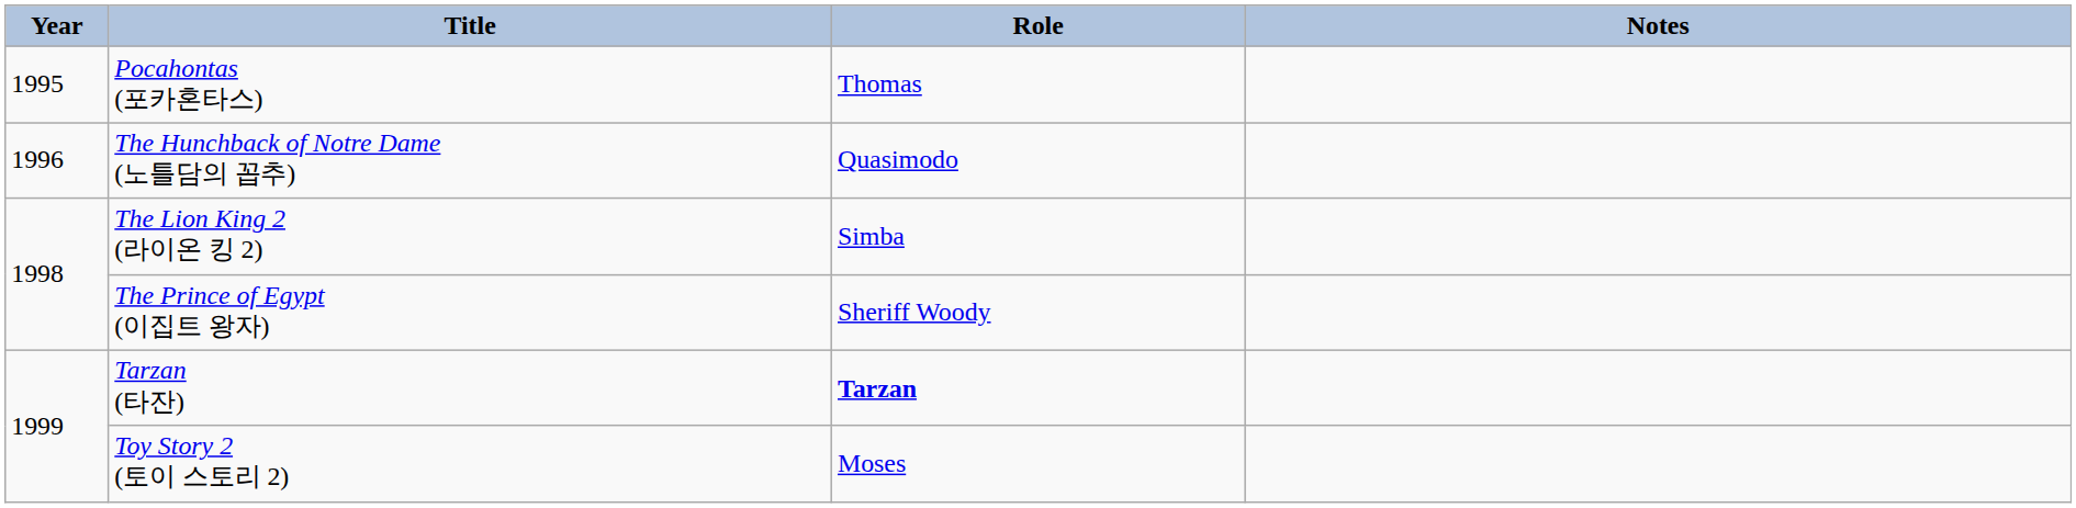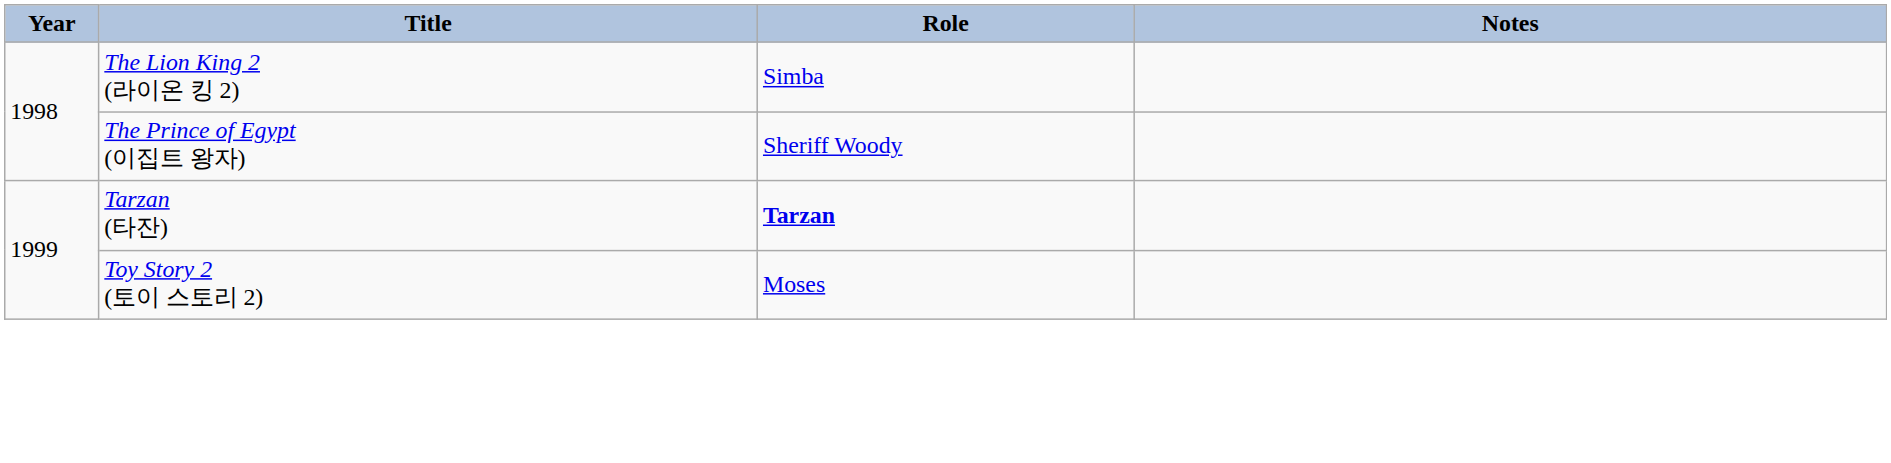 <table class="wikitable"  style="width:100%">
 <tr>
 <th style="background:#b0c4de; width:5%">Year</th>
 <th style="background:#b0c4de; width:35%;">Title</th>
 <th style="background:#b0c4de; width:20%;">Role</th>
 <th style="background:#b0c4de; width:40%;">Notes</th>
-</tr>
-<tr>
-<td>1995</td>
-<td><em><a href='#'>Pocahontas</a></em><br>(포카혼타스)</td>
-<td><a href='#'>Thomas</a></td>
-<td></td>
-</tr>
-<tr>
-<td>1996</td>
-<td><em><a href='#'>The Hunchback of Notre Dame</a></em><br>(노틀담의 꼽추)</td>
-<td><a href='#'>Quasimodo</a></td>
-<td></td>
 </tr>
 <tr>
 <td rowspan="2">1998</td>
 <td><em><a href='#'>The Lion King 2</a></em><br>(라이온 킹 2)</td>
 <td><a href='#'>Simba</a></td>
 <td></td>
 </tr>
 <tr>
 <td><em><a href='#'>The Prince of Egypt</a></em><br>(이집트 왕자)</td>
 <td><a href='#'>Sheriff Woody</a></td>
 <td></td>
 </tr>
 <tr>
 <td rowspan="2">1999</td>
 <td><em><a href='#'>Tarzan</a></em><br>(타잔)</td>
 <td><strong><a href='#'>Tarzan</a></strong></td>
 <td></td>
 </tr>
 <tr>
 <td><em><a href='#'>Toy Story 2</a></em><br>(토이 스토리 2)</td>
 <td><a href='#'>Moses</a></td>
 <td></td>
 </tr>
 </table>
